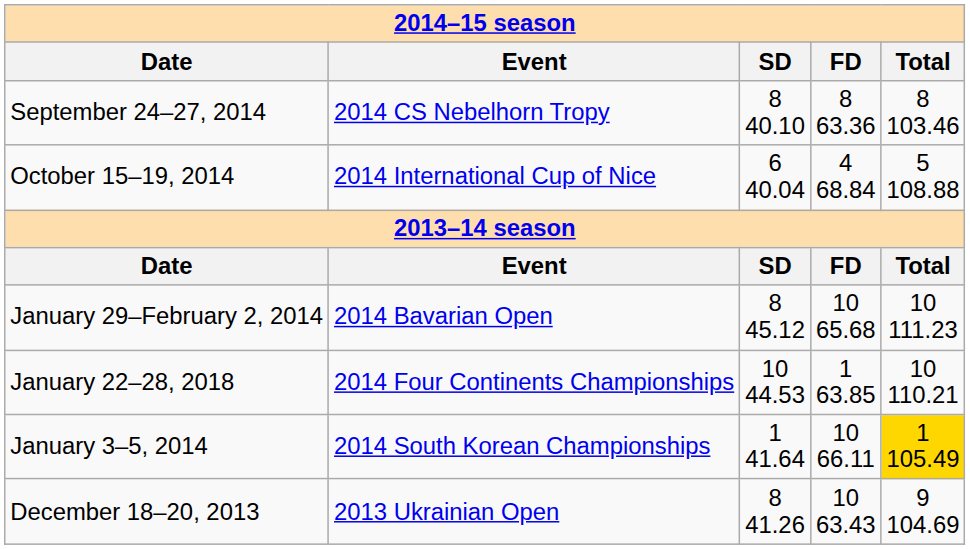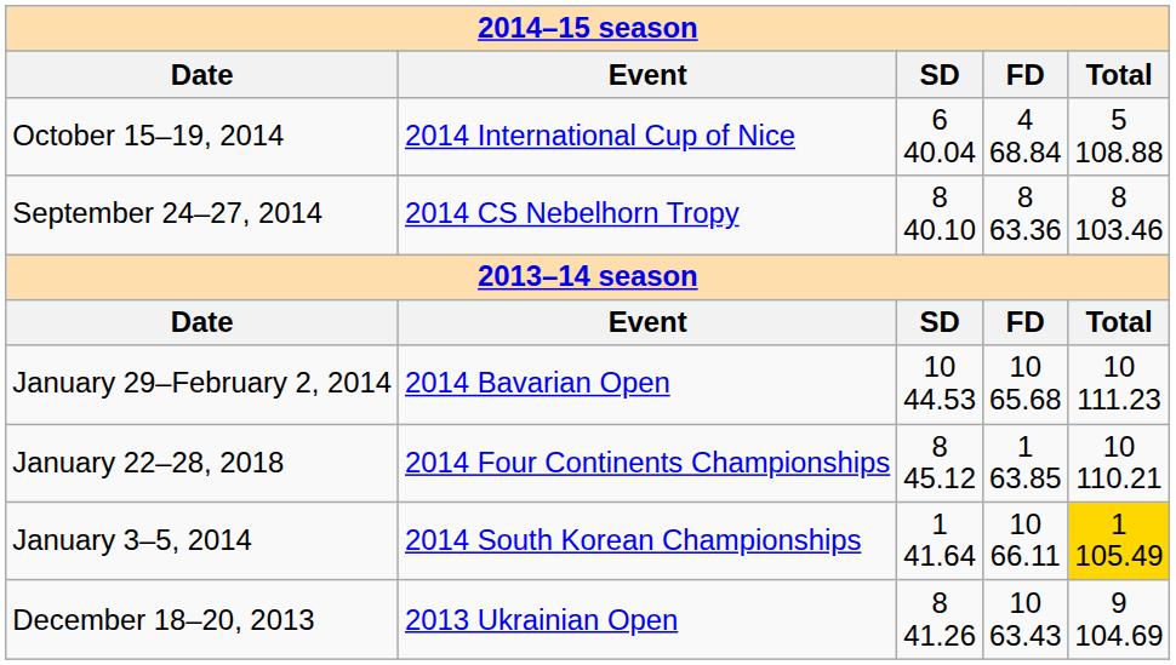 <table class="wikitable">
 <tr>
 <th colspan="5" style="background-color: #ffdead; "><a href='#'>2014–15 season</a></th>
 </tr>
 <tr>
 <th>Date</th>
 <th>Event</th>
 <th>SD</th>
 <th>FD</th>
 <th>Total</th>
 </tr>
 <tr>
+<td>October 15–19, 2014</td>
+<td><a href='#'>2014 International Cup of Nice</a></td>
+<td align="center">6 <br> 40.04</td>
+<td align="center">4 <br> 68.84</td>
+<td align="center">5 <br> 108.88</td>
+</tr>
+<tr>
 <td>September 24–27, 2014</td>
 <td><a href='#'>2014 CS Nebelhorn Tropy</a></td>
 <td align="center">8 <br> 40.10</td>
 <td align="center">8 <br> 63.36</td>
 <td align="center">8 <br> 103.46</td>
-</tr>
-<tr>
-<td>October 15–19, 2014</td>
-<td><a href='#'>2014 International Cup of Nice</a></td>
-<td align="center">6 <br> 40.04</td>
-<td align="center">4 <br> 68.84</td>
-<td align="center">5 <br> 108.88</td>
 </tr>
 <tr>
 <th colspan="5" style="background-color: #ffdead; "><a href='#'>2013–14 season</a></th>
 </tr>
 <tr>
 <th>Date</th>
 <th>Event</th>
 <th>SD</th>
 <th>FD</th>
 <th>Total</th>
 </tr>
 <tr>
 <td>January 29–February 2, 2014</td>
 <td><a href='#'>2014 Bavarian Open</a></td>
-<td align="center">8 <br> 45.12</td>
+<td align="center">10 <br> 44.53</td>
 <td align="center">10 <br> 65.68</td>
 <td align="center">10 <br> 111.23</td>
 </tr>
 <tr>
 <td>January 22–28, 2018</td>
 <td><a href='#'>2014 Four Continents Championships</a></td>
-<td align="center">10 <br> 44.53</td>
+<td align="center">8 <br> 45.12</td>
 <td align="center">1 <br> 63.85</td>
 <td align="center">10 <br> 110.21</td>
 </tr>
 <tr>
 <td>January 3–5, 2014</td>
 <td><a href='#'>2014 South Korean Championships</a></td>
 <td align="center">1 <br> 41.64</td>
 <td align="center">10 <br> 66.11</td>
 <td align="center" bgcolor="gold">1 <br> 105.49</td>
 </tr>
 <tr>
 <td>December 18–20, 2013</td>
 <td><a href='#'>2013 Ukrainian Open</a></td>
 <td align="center">8 <br> 41.26</td>
 <td align="center">10 <br> 63.43</td>
 <td align="center">9 <br> 104.69</td>
 </tr>
 </table>
